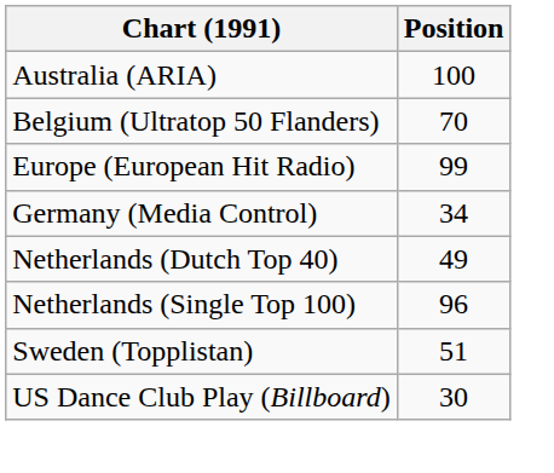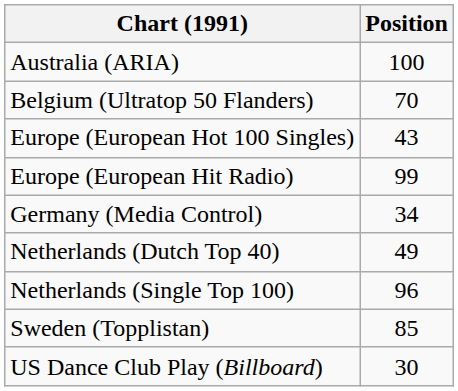 <table class="wikitable sortable">
 <tr>
 <th>Chart (1991)</th>
 <th>Position</th>
 </tr>
 <tr>
 <td>Australia (ARIA)</td>
 <td align="center">100</td>
 </tr>
 <tr>
 <td>Belgium (Ultratop 50 Flanders)</td>
 <td align="center">70</td>
+</tr>
+<tr>
+<td>Europe (European Hot 100 Singles)</td>
+<td style="text-align:center;">43</td>
 </tr>
 <tr>
 <td>Europe (European Hit Radio)</td>
 <td style="text-align:center;">99</td>
 </tr>
 <tr>
 <td>Germany (Media Control)</td>
 <td align="center">34</td>
 </tr>
 <tr>
 <td>Netherlands (Dutch Top 40)</td>
 <td align="center">49</td>
 </tr>
 <tr>
 <td>Netherlands (Single Top 100)</td>
 <td align="center">96</td>
 </tr>
 <tr>
 <td>Sweden (Topplistan)</td>
-<td align="center">51</td>
+<td align="center">85</td>
 </tr>
 <tr>
 <td>US Dance Club Play (<em>Billboard</em>)</td>
 <td align="center">30</td>
 </tr>
 </table>
